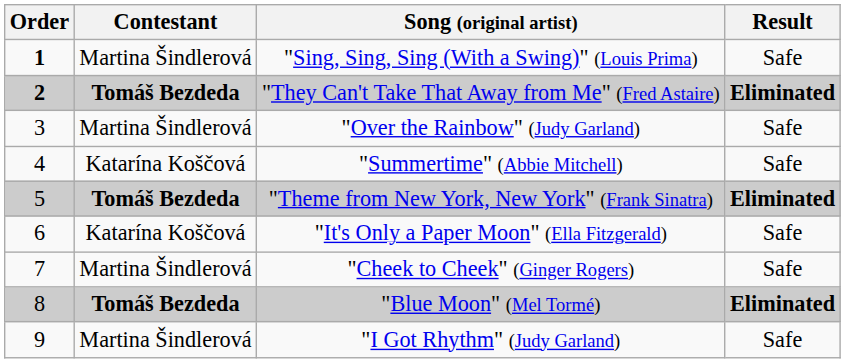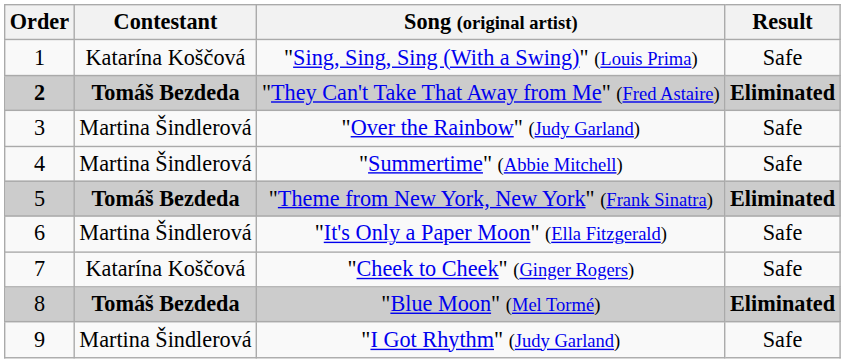 <table class="wikitable plainrowheaders" style="text-align:center;">
 <tr>
 <th scope="col">Order</th>
 <th scope="col">Contestant</th>
 <th scope="col">Song <small>(original artist)</small></th>
 <th scope="col">Result</th>
 </tr>
 <tr>
-<td><strong>1</strong></td>
-<td>Martina Šindlerová</td>
+<td>1</td>
+<td>Katarína Koščová</td>
 <td>"<a href='#'>Sing, Sing, Sing (With a Swing)</a>" <small>(<a href='#'>Louis Prima</a>)</small></td>
 <td>Safe</td>
 </tr>
 <tr style="background:#ccc;">
 <td><strong>2</strong></td>
 <td><strong>Tomáš Bezdeda</strong></td>
 <td>"<a href='#'>They Can't Take That Away from Me</a>" <small>(<a href='#'>Fred Astaire</a>)</small></td>
 <td><strong>Eliminated</strong></td>
 </tr>
 <tr>
 <td>3</td>
 <td>Martina Šindlerová</td>
 <td>"<a href='#'>Over the Rainbow</a>" <small>(<a href='#'>Judy Garland</a>)</small></td>
 <td>Safe</td>
 </tr>
 <tr>
 <td>4</td>
-<td>Katarína Koščová</td>
+<td>Martina Šindlerová</td>
 <td>"<a href='#'>Summertime</a>" <small>(<a href='#'>Abbie Mitchell</a>)</small></td>
 <td>Safe</td>
 </tr>
 <tr style="background:#ccc;">
 <td>5</td>
 <td><strong>Tomáš Bezdeda</strong></td>
 <td>"<a href='#'>Theme from New York, New York</a>" <small>(<a href='#'>Frank Sinatra</a>)</small></td>
 <td><strong>Eliminated</strong></td>
 </tr>
 <tr>
 <td>6</td>
-<td>Katarína Koščová</td>
+<td>Martina Šindlerová</td>
 <td>"<a href='#'>It's Only a Paper Moon</a>" <small>(<a href='#'>Ella Fitzgerald</a>)</small></td>
 <td>Safe</td>
 </tr>
 <tr>
 <td>7</td>
-<td>Martina Šindlerová</td>
+<td>Katarína Koščová</td>
 <td>"<a href='#'>Cheek to Cheek</a>" <small>(<a href='#'>Ginger Rogers</a>)</small></td>
 <td>Safe</td>
 </tr>
 <tr style="background:#ccc;">
 <td>8</td>
 <td><strong>Tomáš Bezdeda</strong></td>
 <td>"<a href='#'>Blue Moon</a>" <small>(<a href='#'>Mel Tormé</a>)</small></td>
 <td><strong>Eliminated</strong></td>
 </tr>
 <tr>
 <td>9</td>
 <td>Martina Šindlerová</td>
 <td>"<a href='#'>I Got Rhythm</a>" <small>(<a href='#'>Judy Garland</a>)</small></td>
 <td>Safe</td>
 </tr>
 </table>
